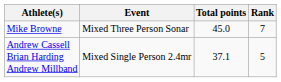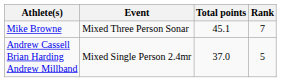 <table class=wikitable style="font-size:90%">
 <tr>
 <th>Athlete(s)</th>
 <th>Event</th>
 <th>Total points</th>
 <th>Rank</th>
 </tr>
 <tr>
 <td><a href='#'>Mike Browne</a></td>
 <td>Mixed Three Person Sonar</td>
-<td align="center">45.0</td>
+<td align="center">45.1</td>
 <td align="center">7</td>
 </tr>
 <tr>
 <td><a href='#'>Andrew Cassell</a><br><a href='#'>Brian Harding</a><br><a href='#'>Andrew Millband</a></td>
 <td>Mixed Single Person 2.4mr</td>
-<td align="center">37.1</td>
+<td align="center">37.0</td>
 <td align="center">5</td>
 </tr>
 </table>
